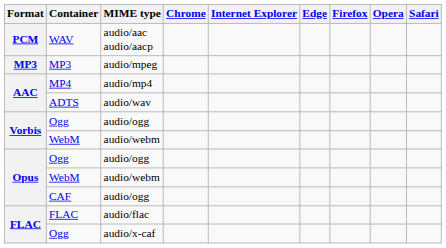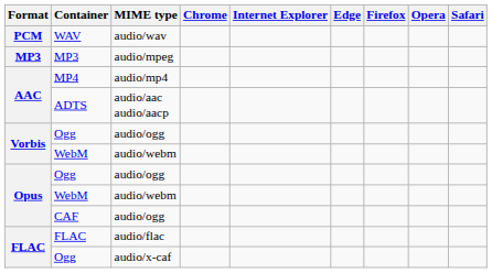 <table class="wikitable" style="font-size:90%">
 <tr>
 <th scope="col">Format</th>
 <th scope="col">Container</th>
 <th scope="col">MIME type</th>
 <th scope="col"><a href='#'>Chrome</a></th>
 <th scope="col"><a href='#'>Internet Explorer</a></th>
 <th scope="col"><a href='#'>Edge</a></th>
 <th scope="col"><a href='#'>Firefox</a></th>
 <th scope="col"><a href='#'>Opera</a></th>
 <th scope="col"><a href='#'>Safari</a></th>
 </tr>
 <tr>
 <th scope="row"><a href='#'>PCM</a></th>
 <td><a href='#'>WAV</a></td>
-<td>audio/aac <br> audio/aacp</td>
+<td>audio/wav</td>
 <td></td>
 <td></td>
 <td></td>
 <td></td>
 <td></td>
 <td></td>
 </tr>
 <tr>
 <th scope="row"><a href='#'>MP3</a></th>
 <td><a href='#'>MP3</a></td>
 <td>audio/mpeg</td>
 <td></td>
 <td></td>
 <td></td>
 <td></td>
 <td></td>
 <td></td>
 </tr>
 <tr>
 <th scope="row" rowspan="2"><a href='#'>AAC</a></th>
 <td><a href='#'>MP4</a></td>
 <td>audio/mp4</td>
 <td></td>
 <td></td>
 <td></td>
 <td></td>
 <td></td>
 <td></td>
 </tr>
 <tr>
 <td><a href='#'>ADTS</a></td>
-<td>audio/wav</td>
+<td>audio/aac <br> audio/aacp</td>
 <td></td>
 <td></td>
 <td></td>
 <td></td>
 <td></td>
 <td></td>
 </tr>
 <tr>
 <th scope="row" rowspan="2"><a href='#'>Vorbis</a></th>
 <td><a href='#'>Ogg</a></td>
 <td>audio/ogg</td>
 <td></td>
 <td></td>
 <td></td>
 <td></td>
 <td></td>
 <td></td>
 </tr>
 <tr>
 <td><a href='#'>WebM</a></td>
 <td>audio/webm</td>
 <td></td>
 <td></td>
 <td></td>
 <td></td>
 <td></td>
 <td></td>
 </tr>
 <tr>
 <th scope="row" rowspan="3"><a href='#'>Opus</a></th>
 <td><a href='#'>Ogg</a></td>
 <td>audio/ogg</td>
 <td></td>
 <td></td>
 <td></td>
 <td></td>
 <td></td>
 <td></td>
 </tr>
 <tr>
 <td><a href='#'>WebM</a></td>
 <td>audio/webm</td>
 <td></td>
 <td></td>
 <td></td>
 <td></td>
 <td></td>
 <td></td>
 </tr>
 <tr>
 <td><a href='#'>CAF</a></td>
 <td>audio/ogg</td>
 <td></td>
 <td></td>
 <td></td>
 <td></td>
 <td></td>
 <td></td>
 </tr>
 <tr>
 <th scope="row" rowspan="2"><a href='#'>FLAC</a></th>
 <td><a href='#'>FLAC</a></td>
 <td>audio/flac</td>
 <td></td>
 <td></td>
 <td></td>
 <td></td>
 <td></td>
 <td></td>
 </tr>
 <tr>
 <td><a href='#'>Ogg</a></td>
 <td>audio/x-caf</td>
 <td></td>
 <td></td>
 <td></td>
 <td></td>
 <td></td>
 <td></td>
 </tr>
 </table>
